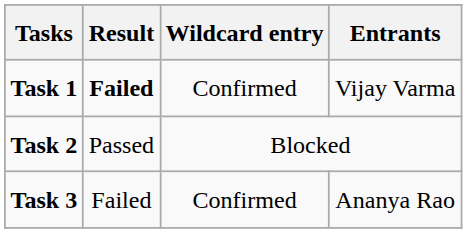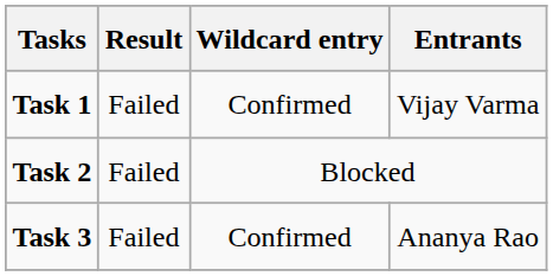 <table class="wikitable" style=" text-align:center; font-size:85%; line-height:25px; width:auto;">
 <tr>
 <th>Tasks</th>
 <th>Result</th>
 <th>Wildcard entry</th>
 <th>Entrants</th>
 </tr>
 <tr>
 <td><strong>Task 1</strong></td>
-<td><strong>Failed</strong></td>
+<td>Failed</td>
 <td>Confirmed</td>
 <td>Vijay Varma</td>
 </tr>
 <tr>
 <td><strong>Task 2</strong></td>
-<td>Passed</td>
+<td>Failed</td>
 <td colspan="2">Blocked</td>
 </tr>
 <tr>
 <td><strong>Task 3</strong></td>
 <td>Failed</td>
 <td>Confirmed</td>
 <td>Ananya Rao</td>
 </tr>
 </table>
